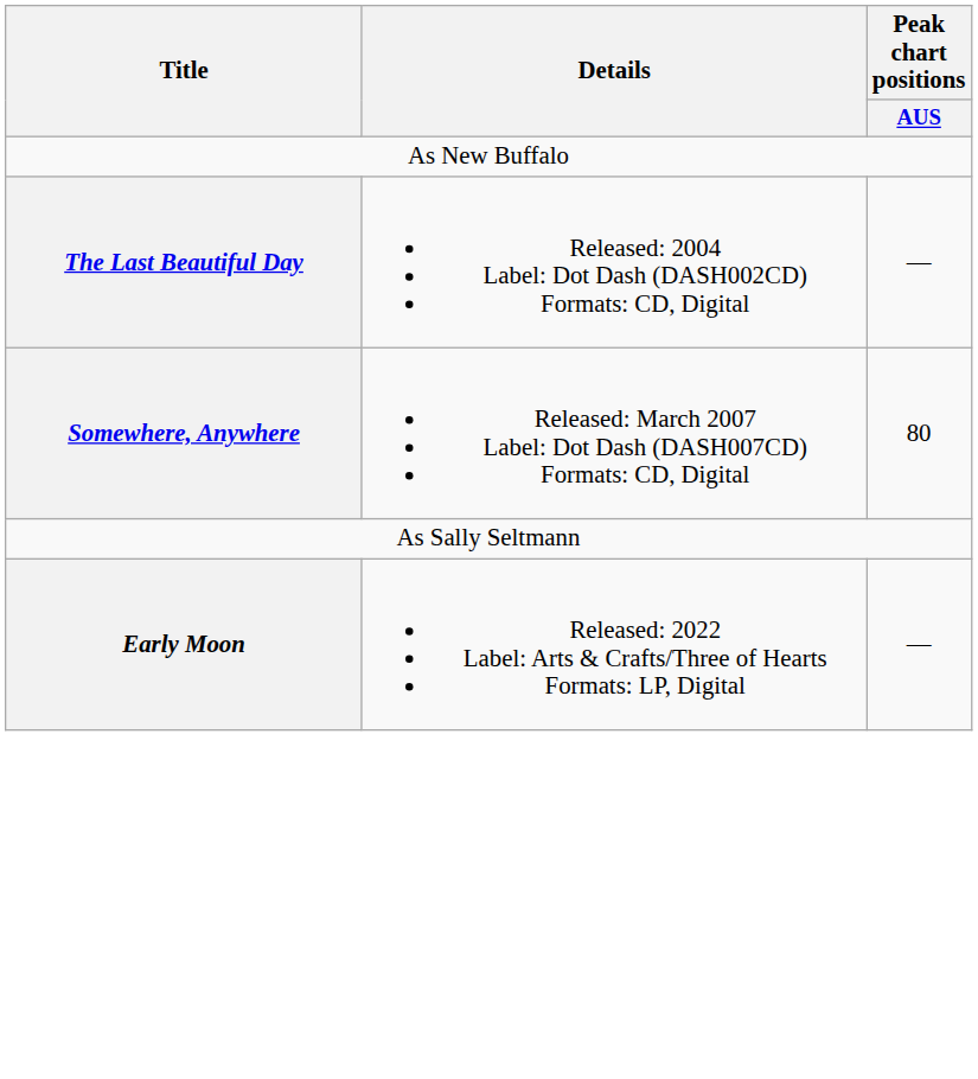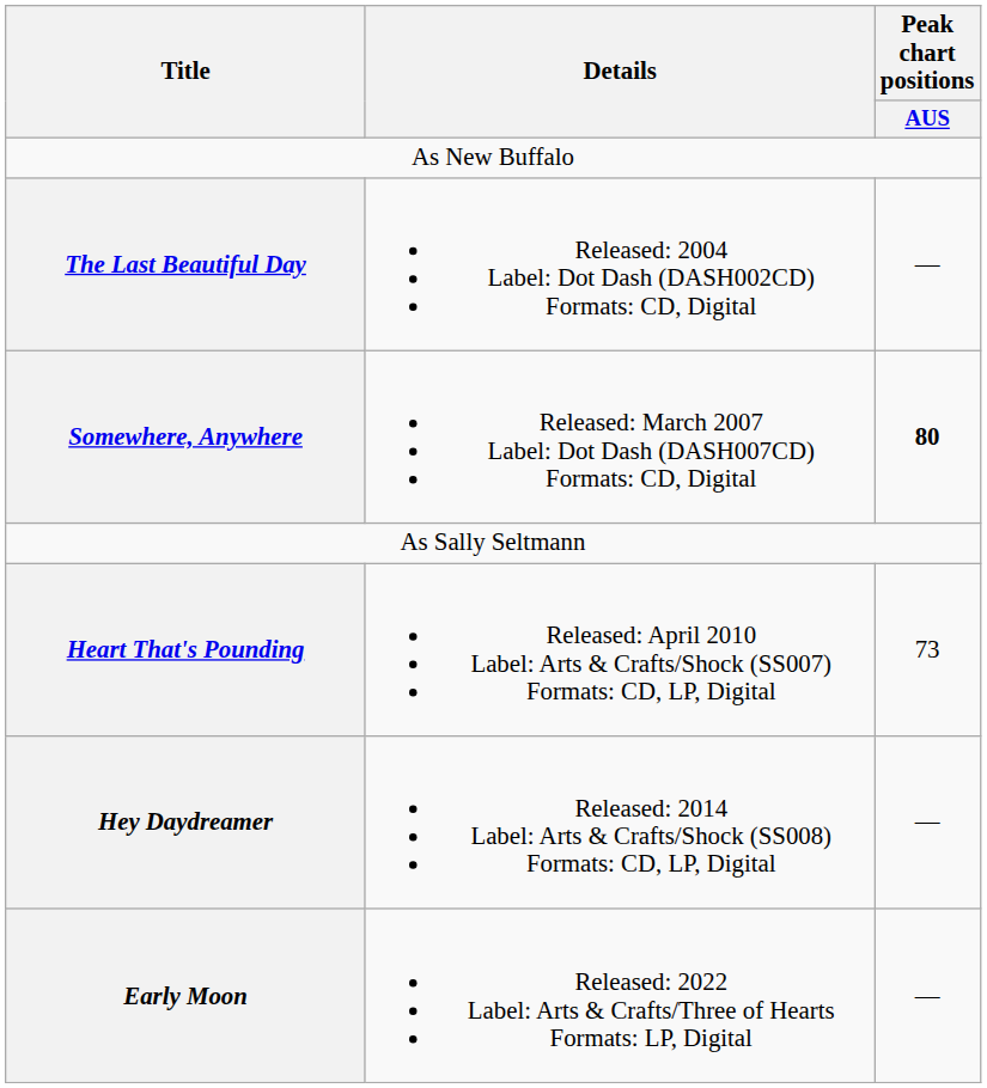 <table class="wikitable plainrowheaders" style="text-align:center;">
 <tr>
 <th scope="col" rowspan="2" style="width:14em;">Title</th>
 <th scope="col" rowspan="2" style="width:20em;">Details</th>
 <th scope="col" colspan="1">Peak chart positions</th>
 </tr>
 <tr>
 <th scope="col" style="width:3em;font-size:90%;"><a href='#'>AUS</a><br></th>
 </tr>
 <tr>
 <td colspan="3">As New Buffalo</td>
 </tr>
 <tr>
 <th scope="row"><em><a href='#'>The Last Beautiful Day</a></em></th>
 <td><br><ul><li>Released: 2004</li><li>Label: Dot Dash (DASH002CD)</li><li>Formats: CD, Digital</li></ul></td>
 <td>—</td>
 </tr>
 <tr>
 <th scope="row"><em><a href='#'>Somewhere, Anywhere</a></em></th>
 <td><br><ul><li>Released: March 2007</li><li>Label: Dot Dash (DASH007CD)</li><li>Formats: CD, Digital</li></ul></td>
-<td>80</td>
+<td><strong>80</strong></td>
 </tr>
 <tr>
 <td colspan="3">As Sally Seltmann</td>
+</tr>
+<tr>
+<th scope="row"><em><a href='#'>Heart That's Pounding</a></em></th>
+<td><br><ul><li>Released: April 2010</li><li>Label: Arts & Crafts/Shock (SS007)</li><li>Formats: CD, LP, Digital</li></ul></td>
+<td>73</td>
+</tr>
+<tr>
+<th scope="row"><em>Hey Daydreamer</em></th>
+<td><br><ul><li>Released: 2014</li><li>Label: Arts & Crafts/Shock (SS008)</li><li>Formats: CD, LP, Digital</li></ul></td>
+<td>—</td>
 </tr>
 <tr>
 <th scope="row"><em>Early Moon</em></th>
 <td><br><ul><li>Released: 2022</li><li>Label: Arts & Crafts/Three of Hearts</li><li>Formats: LP, Digital</li></ul></td>
 <td>—</td>
 </tr>
 </table>
